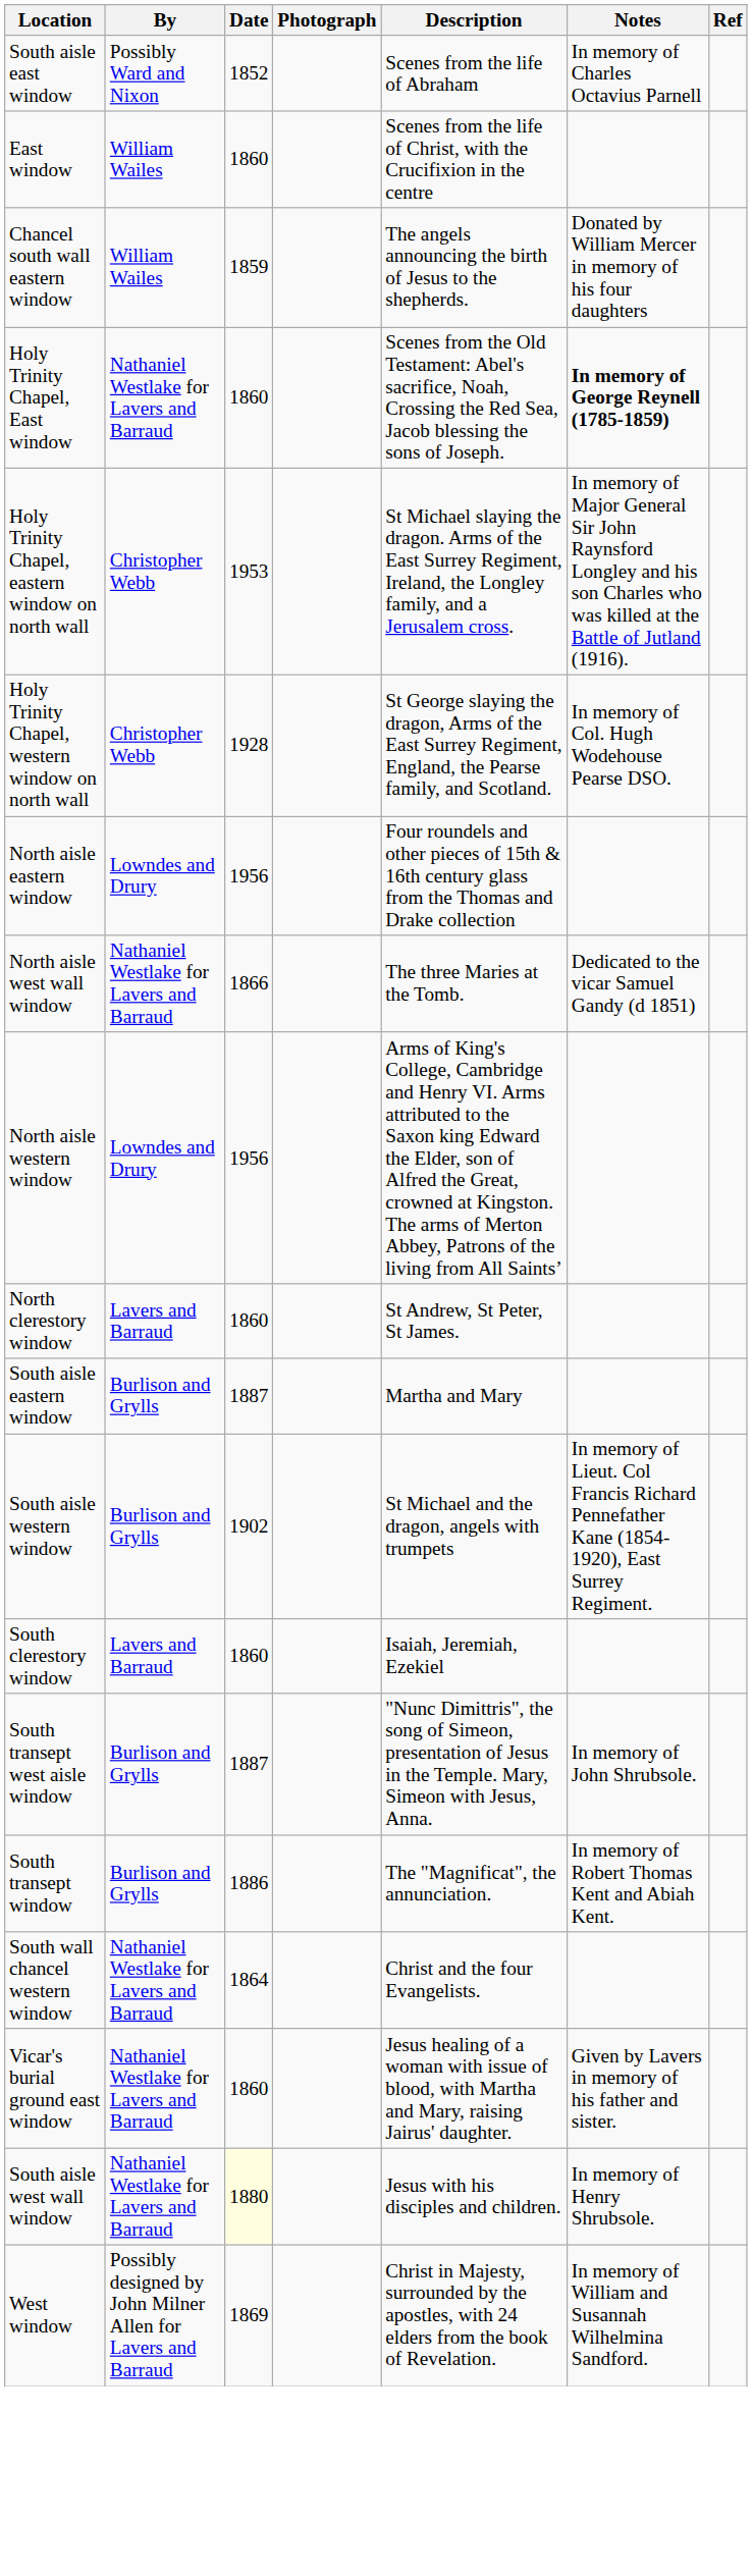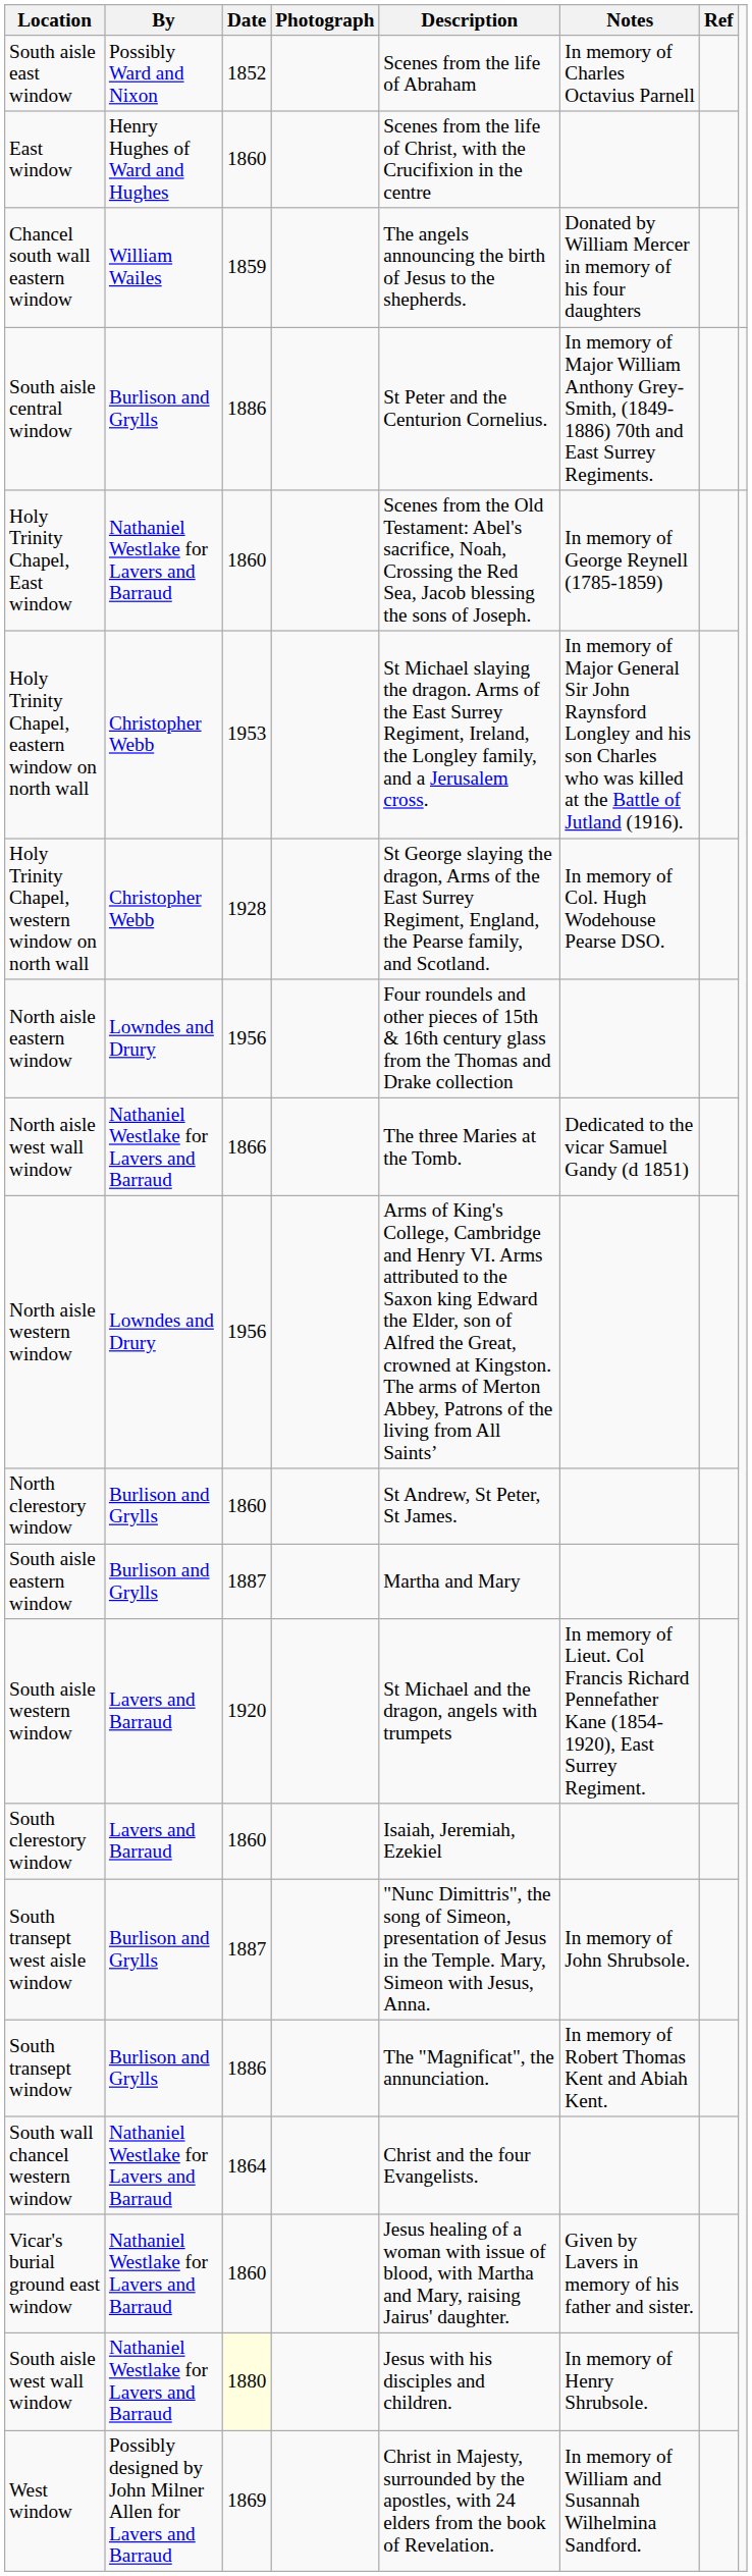 <table class="wikitable sortable">
 <tr>
 <th>Location</th>
 <th>By</th>
 <th>Date</th>
 <th>Photograph</th>
 <th>Description</th>
 <th>Notes</th>
 <th>Ref</th>
 </tr>
 <tr>
 <td>South aisle east window</td>
 <td>Possibly <a href='#'>Ward and Nixon</a></td>
 <td>1852</td>
 <td></td>
 <td>Scenes from the life of Abraham</td>
 <td>In memory of Charles Octavius Parnell</td>
 <td></td>
 </tr>
 <tr>
 <td>East window</td>
-<td><a href='#'>William Wailes</a></td>
+<td>Henry Hughes of <a href='#'>Ward and Hughes</a></td>
 <td>1860</td>
 <td></td>
 <td>Scenes from the life of Christ, with the Crucifixion in the centre</td>
 <td></td>
 <td></td>
 </tr>
 <tr>
 <td>Chancel south wall eastern window</td>
 <td><a href='#'>William Wailes</a></td>
 <td>1859</td>
 <td></td>
 <td>The angels announcing the birth of Jesus to the shepherds.</td>
 <td>Donated by William Mercer in memory of his four daughters</td>
 <td></td>
 </tr>
 <tr>
+<td>South aisle central window</td>
+<td><a href='#'>Burlison and Grylls</a></td>
+<td>1886</td>
+<td></td>
+<td>St Peter and the Centurion Cornelius.</td>
+<td>In memory of Major William Anthony Grey-Smith, (1849-1886) 70th and East Surrey Regiments.</td>
+<td></td>
+<td></td>
+</tr>
+<tr>
 <td>Holy Trinity Chapel, East window</td>
 <td><a href='#'>Nathaniel Westlake</a> for <a href='#'>Lavers and Barraud</a></td>
 <td>1860</td>
 <td></td>
 <td>Scenes from the Old Testament: Abel's sacrifice, Noah, Crossing the Red Sea, Jacob blessing the sons of Joseph.</td>
-<td><strong>In memory of George Reynell (1785-1859)</strong></td>
+<td>In memory of George Reynell (1785-1859)</td>
 <td></td>
 </tr>
 <tr>
 <td>Holy Trinity Chapel, eastern window on north wall</td>
 <td><a href='#'>Christopher Webb</a></td>
 <td>1953</td>
 <td></td>
 <td>St Michael slaying the dragon. Arms of the East Surrey Regiment, Ireland, the Longley family, and a <a href='#'>Jerusalem cross</a>.</td>
 <td>In memory of Major General Sir John Raynsford Longley and his son Charles who was killed at the <a href='#'>Battle of Jutland</a> (1916).</td>
 <td></td>
 </tr>
 <tr>
 <td>Holy Trinity Chapel, western window on north wall</td>
 <td><a href='#'>Christopher Webb</a></td>
 <td>1928</td>
 <td></td>
 <td>St George slaying the dragon, Arms of the East Surrey Regiment, England, the Pearse family, and Scotland.</td>
 <td>In memory of Col. Hugh Wodehouse Pearse DSO.</td>
 <td></td>
 </tr>
 <tr>
 <td>North aisle eastern window</td>
 <td><a href='#'>Lowndes and Drury</a></td>
 <td>1956</td>
 <td></td>
 <td>Four roundels and other pieces of 15th & 16th century glass from the Thomas and Drake collection</td>
 <td></td>
 <td></td>
 </tr>
 <tr>
 <td>North aisle west wall window</td>
 <td><a href='#'>Nathaniel Westlake</a> for <a href='#'>Lavers and Barraud</a></td>
 <td>1866</td>
 <td></td>
 <td>The three Maries at the Tomb.</td>
 <td>Dedicated to the vicar Samuel Gandy (d 1851)</td>
 <td></td>
 </tr>
 <tr>
 <td>North aisle western window</td>
 <td><a href='#'>Lowndes and Drury</a></td>
 <td>1956</td>
 <td></td>
 <td>Arms of King's College, Cambridge and Henry VI. Arms attributed to the Saxon king Edward the Elder, son of Alfred the Great, crowned at Kingston. The arms of Merton Abbey, Patrons of the living from All Saints’</td>
 <td></td>
 <td></td>
 </tr>
 <tr>
 <td>North clerestory window</td>
-<td><a href='#'>Lavers and Barraud</a></td>
+<td><a href='#'>Burlison and Grylls</a></td>
 <td>1860</td>
 <td></td>
 <td>St Andrew, St Peter, St James.</td>
 <td></td>
 <td></td>
 </tr>
 <tr>
 <td>South aisle eastern window</td>
 <td><a href='#'>Burlison and Grylls</a></td>
 <td>1887</td>
 <td></td>
 <td>Martha and Mary</td>
 <td></td>
 <td></td>
 </tr>
 <tr>
 <td>South aisle western window</td>
-<td><a href='#'>Burlison and Grylls</a></td>
-<td>1902</td>
+<td><a href='#'>Lavers and Barraud</a></td>
+<td>1920</td>
 <td></td>
 <td>St Michael and the dragon, angels with trumpets</td>
 <td>In memory of Lieut. Col Francis Richard Pennefather Kane (1854-1920), East Surrey Regiment.</td>
 <td></td>
 </tr>
 <tr>
 <td>South clerestory window</td>
 <td><a href='#'>Lavers and Barraud</a></td>
 <td>1860</td>
 <td></td>
 <td>Isaiah, Jeremiah, Ezekiel</td>
 <td></td>
 <td></td>
 </tr>
 <tr>
 <td>South transept west aisle window</td>
 <td><a href='#'>Burlison and Grylls</a></td>
 <td>1887</td>
 <td></td>
 <td>"Nunc Dimittris", the song of Simeon, presentation of Jesus in the Temple. Mary, Simeon with Jesus, Anna.</td>
 <td>In memory of John Shrubsole.</td>
 <td></td>
 </tr>
 <tr>
 <td>South transept window</td>
 <td><a href='#'>Burlison and Grylls</a></td>
 <td>1886</td>
 <td></td>
 <td>The "Magnificat", the annunciation.</td>
 <td>In memory of Robert Thomas Kent and Abiah Kent.</td>
 <td></td>
 </tr>
 <tr>
 <td>South wall chancel western window</td>
 <td><a href='#'>Nathaniel Westlake</a> for <a href='#'>Lavers and Barraud</a></td>
 <td>1864</td>
 <td></td>
 <td>Christ and the four Evangelists.</td>
 <td></td>
 <td></td>
 </tr>
 <tr>
 <td>Vicar's burial ground east window</td>
 <td><a href='#'>Nathaniel Westlake</a> for <a href='#'>Lavers and Barraud</a></td>
 <td>1860</td>
 <td></td>
 <td>Jesus healing of a woman with issue of blood, with Martha and Mary, raising Jairus' daughter.</td>
 <td>Given by Lavers in memory of his father and sister.</td>
 <td></td>
 </tr>
 <tr>
 <td>South aisle west wall window</td>
 <td><a href='#'>Nathaniel Westlake</a> for <a href='#'>Lavers and Barraud</a></td>
 <td style="background: lightyellow;">1880</td>
 <td></td>
 <td>Jesus with his disciples and children.</td>
 <td>In memory of Henry Shrubsole.</td>
 <td></td>
 </tr>
 <tr>
 <td>West window</td>
 <td>Possibly designed by John Milner Allen for <a href='#'>Lavers and Barraud</a></td>
 <td>1869</td>
 <td></td>
 <td>Christ in Majesty, surrounded by the apostles, with 24 elders from the book of Revelation.</td>
 <td>In memory of William and Susannah Wilhelmina Sandford.</td>
 <td></td>
 </tr>
 </table>
